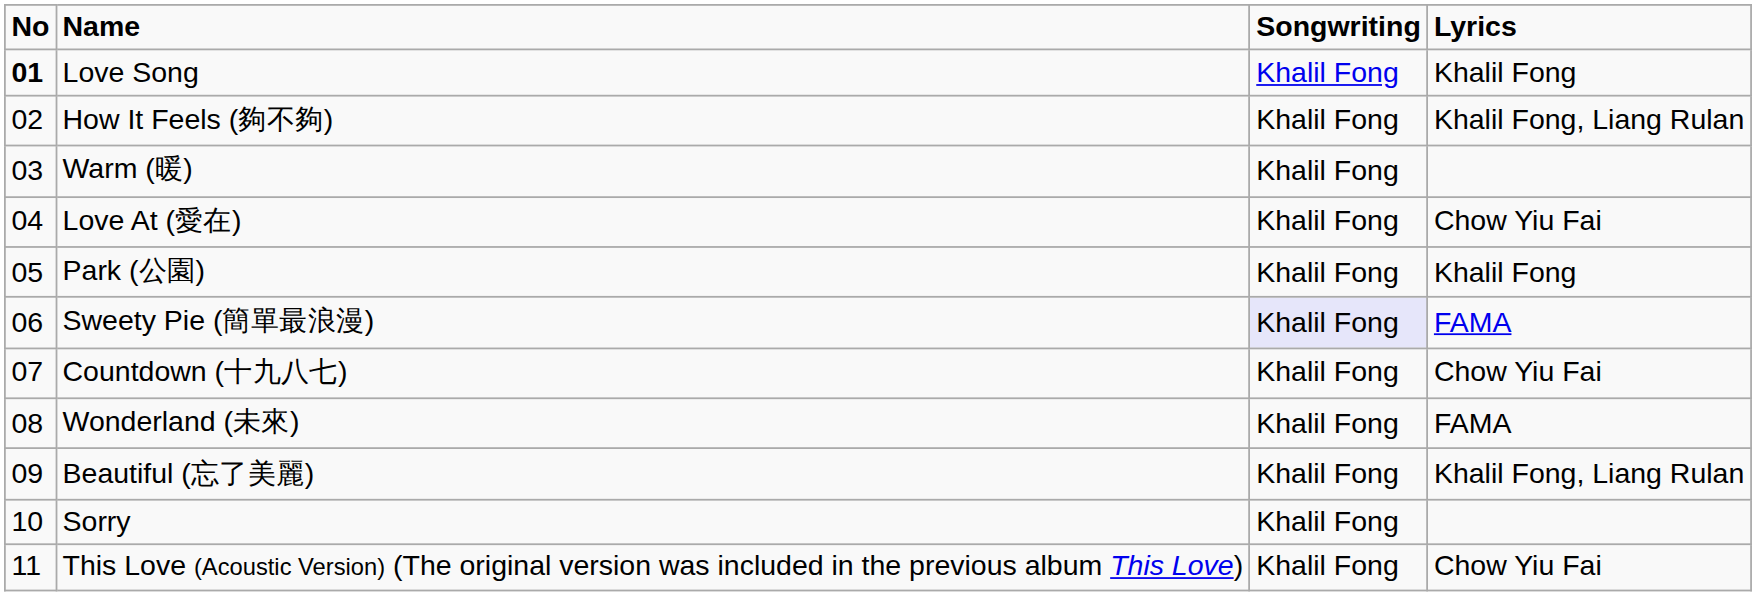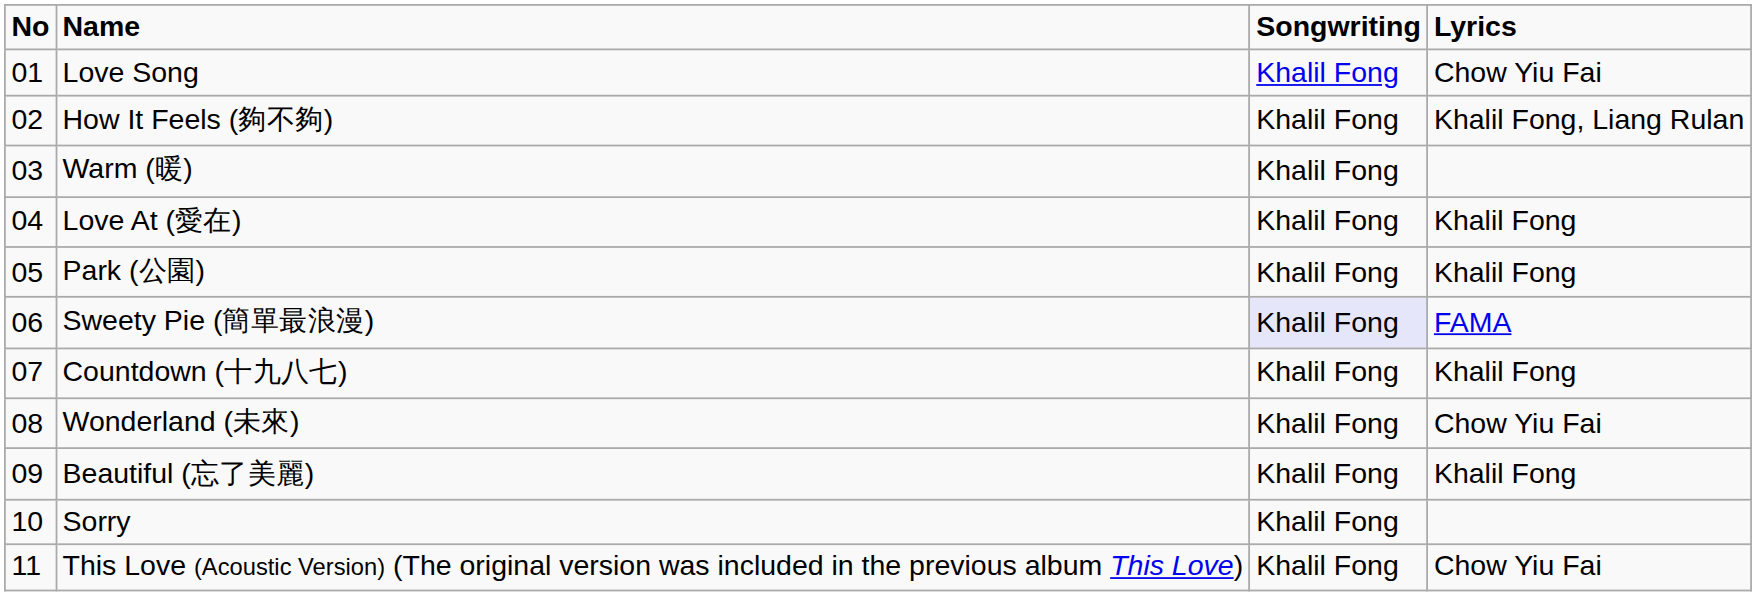 <table class="wikitable">
 <tr>
 <td><span><strong>No</strong></span></td>
 <td><span><strong>Name</strong></span></td>
 <td><span><strong>Songwriting</strong></span></td>
 <td><span><strong>Lyrics</strong></span></td>
 </tr>
 <tr>
-<td><strong>01</strong></td>
+<td>01</td>
 <td>Love Song</td>
 <td><a href='#'>Khalil Fong</a></td>
-<td>Khalil Fong</td>
+<td>Chow Yiu Fai</td>
 </tr>
 <tr>
 <td>02</td>
 <td>How It Feels (夠不夠)</td>
 <td>Khalil Fong</td>
 <td>Khalil Fong, Liang Rulan</td>
 </tr>
 <tr>
 <td>03</td>
 <td>Warm (暖)</td>
 <td>Khalil Fong</td>
 <td></td>
 </tr>
 <tr>
 <td>04</td>
 <td>Love At (愛在)</td>
 <td>Khalil Fong</td>
-<td>Chow Yiu Fai</td>
+<td>Khalil Fong</td>
 </tr>
 <tr>
 <td>05</td>
 <td>Park (公園)</td>
 <td>Khalil Fong</td>
 <td>Khalil Fong</td>
 </tr>
 <tr>
 <td>06</td>
 <td>Sweety Pie (簡單最浪漫)</td>
 <td style="background: lavender;">Khalil Fong</td>
 <td><a href='#'>FAMA</a></td>
 </tr>
 <tr>
 <td>07</td>
 <td>Countdown (十九八七)</td>
 <td>Khalil Fong</td>
-<td>Chow Yiu Fai</td>
+<td>Khalil Fong</td>
 </tr>
 <tr>
 <td>08</td>
 <td>Wonderland (未來)</td>
 <td>Khalil Fong</td>
-<td>FAMA</td>
+<td>Chow Yiu Fai</td>
 </tr>
 <tr>
 <td>09</td>
 <td>Beautiful (忘了美麗)</td>
 <td>Khalil Fong</td>
-<td>Khalil Fong, Liang Rulan</td>
+<td>Khalil Fong</td>
 </tr>
 <tr>
 <td>10</td>
 <td>Sorry</td>
 <td>Khalil Fong</td>
 <td></td>
 </tr>
 <tr>
 <td>11</td>
 <td>This Love <small>(Acoustic Version)</small> (The original version was included in the previous album <em><a href='#'>This Love</a></em>)</td>
 <td>Khalil Fong</td>
 <td>Chow Yiu Fai</td>
 </tr>
 </table>
